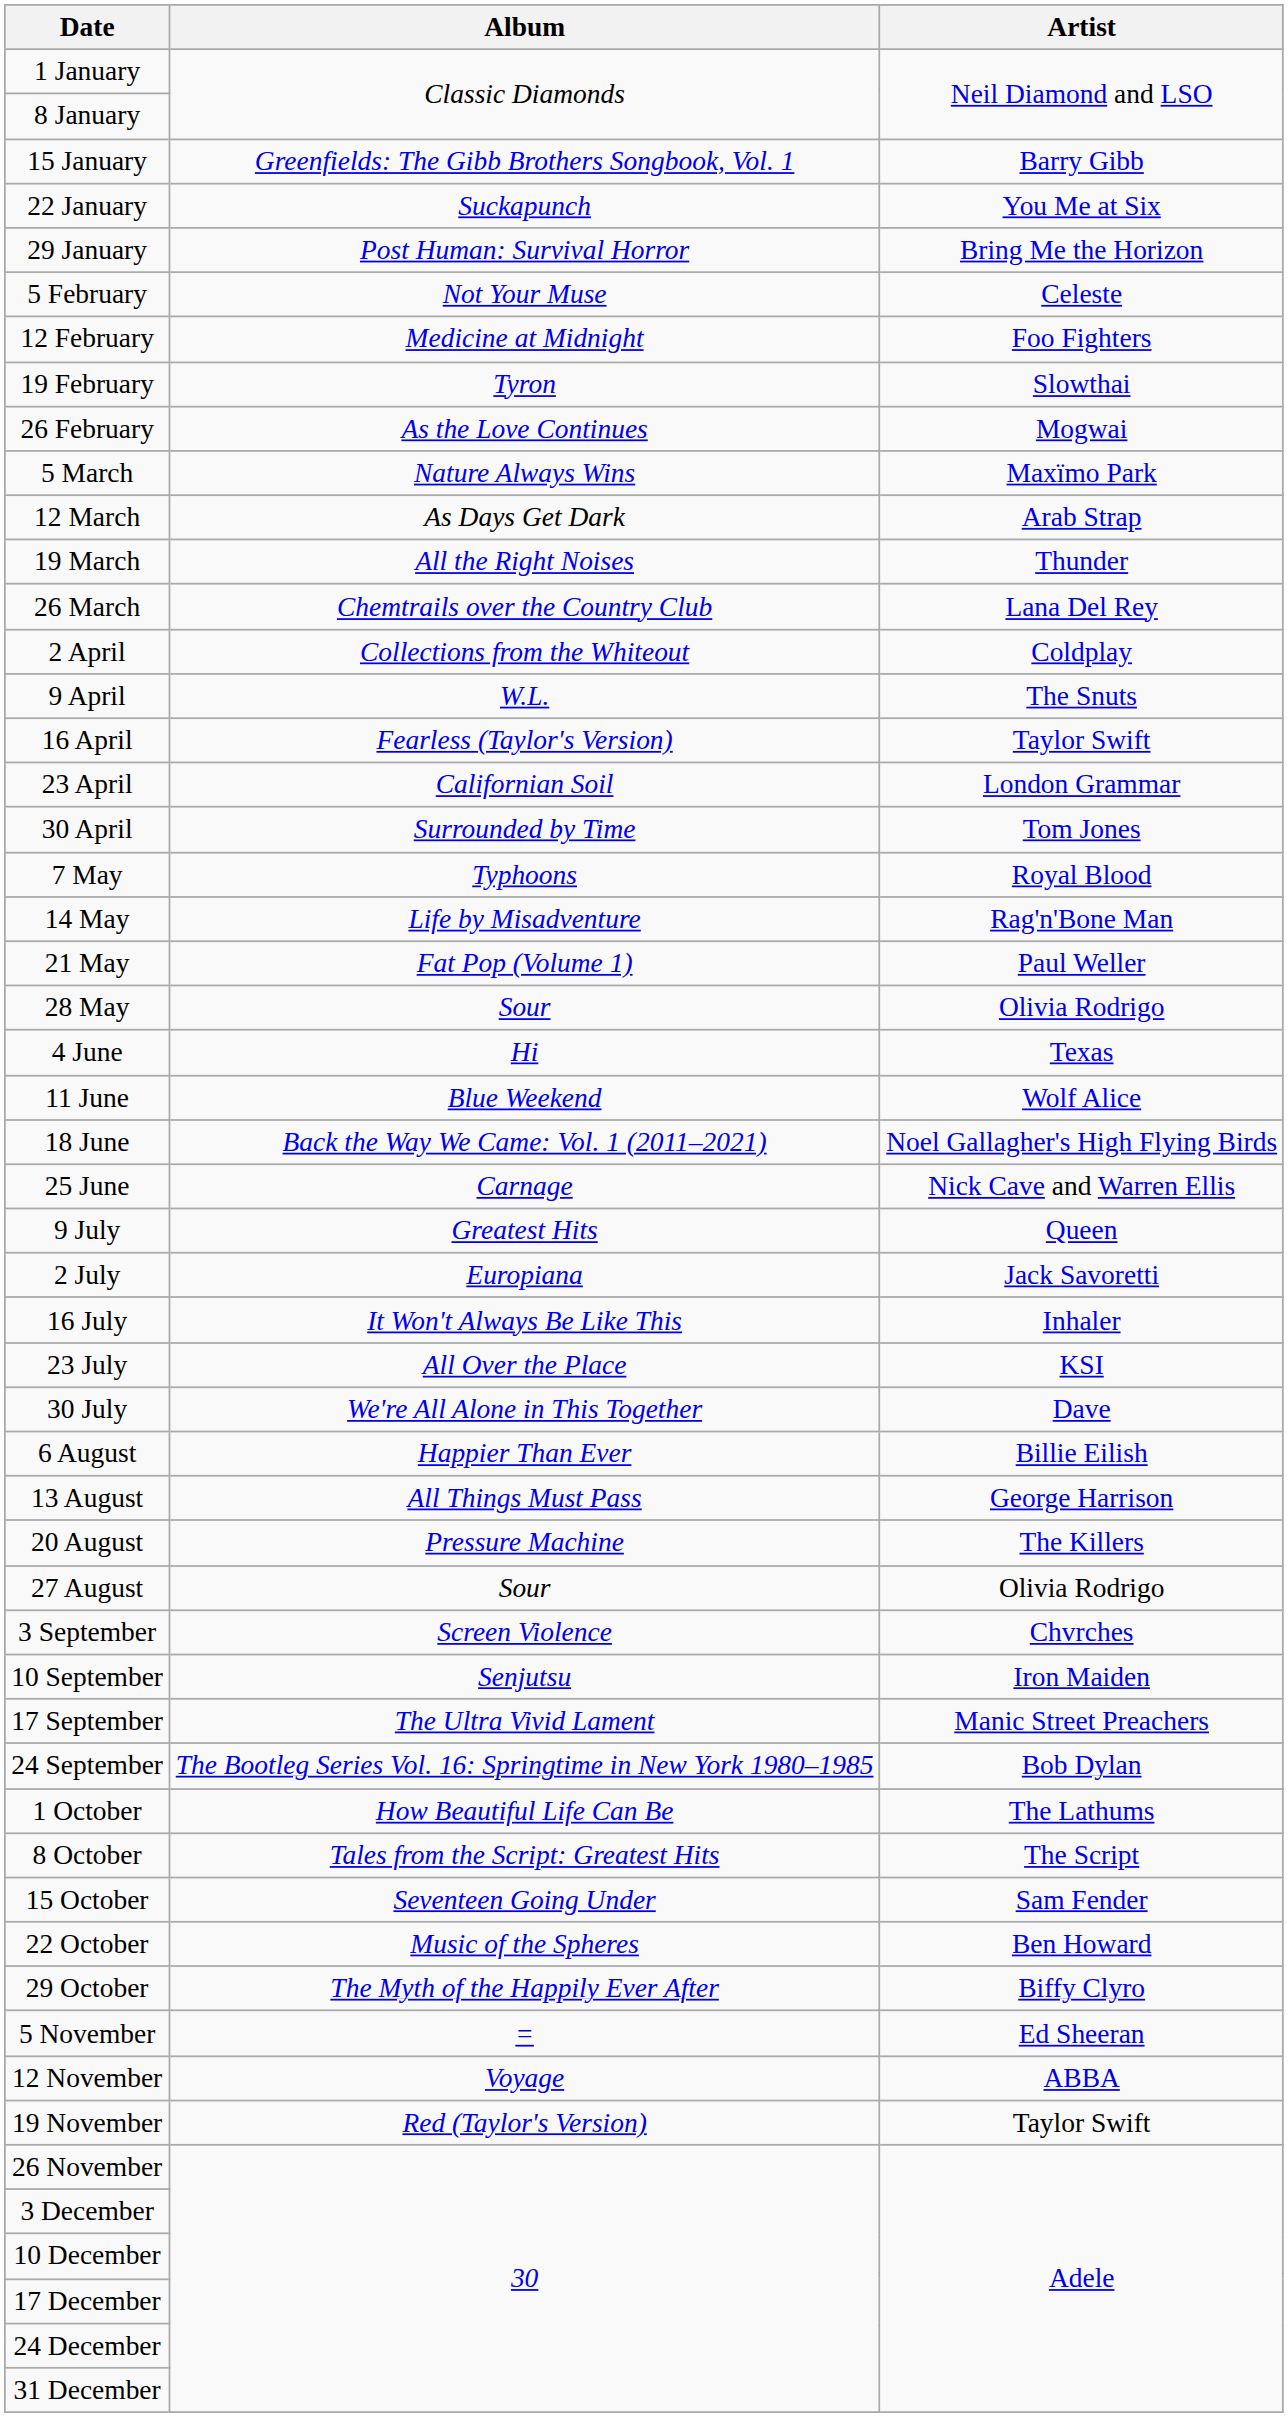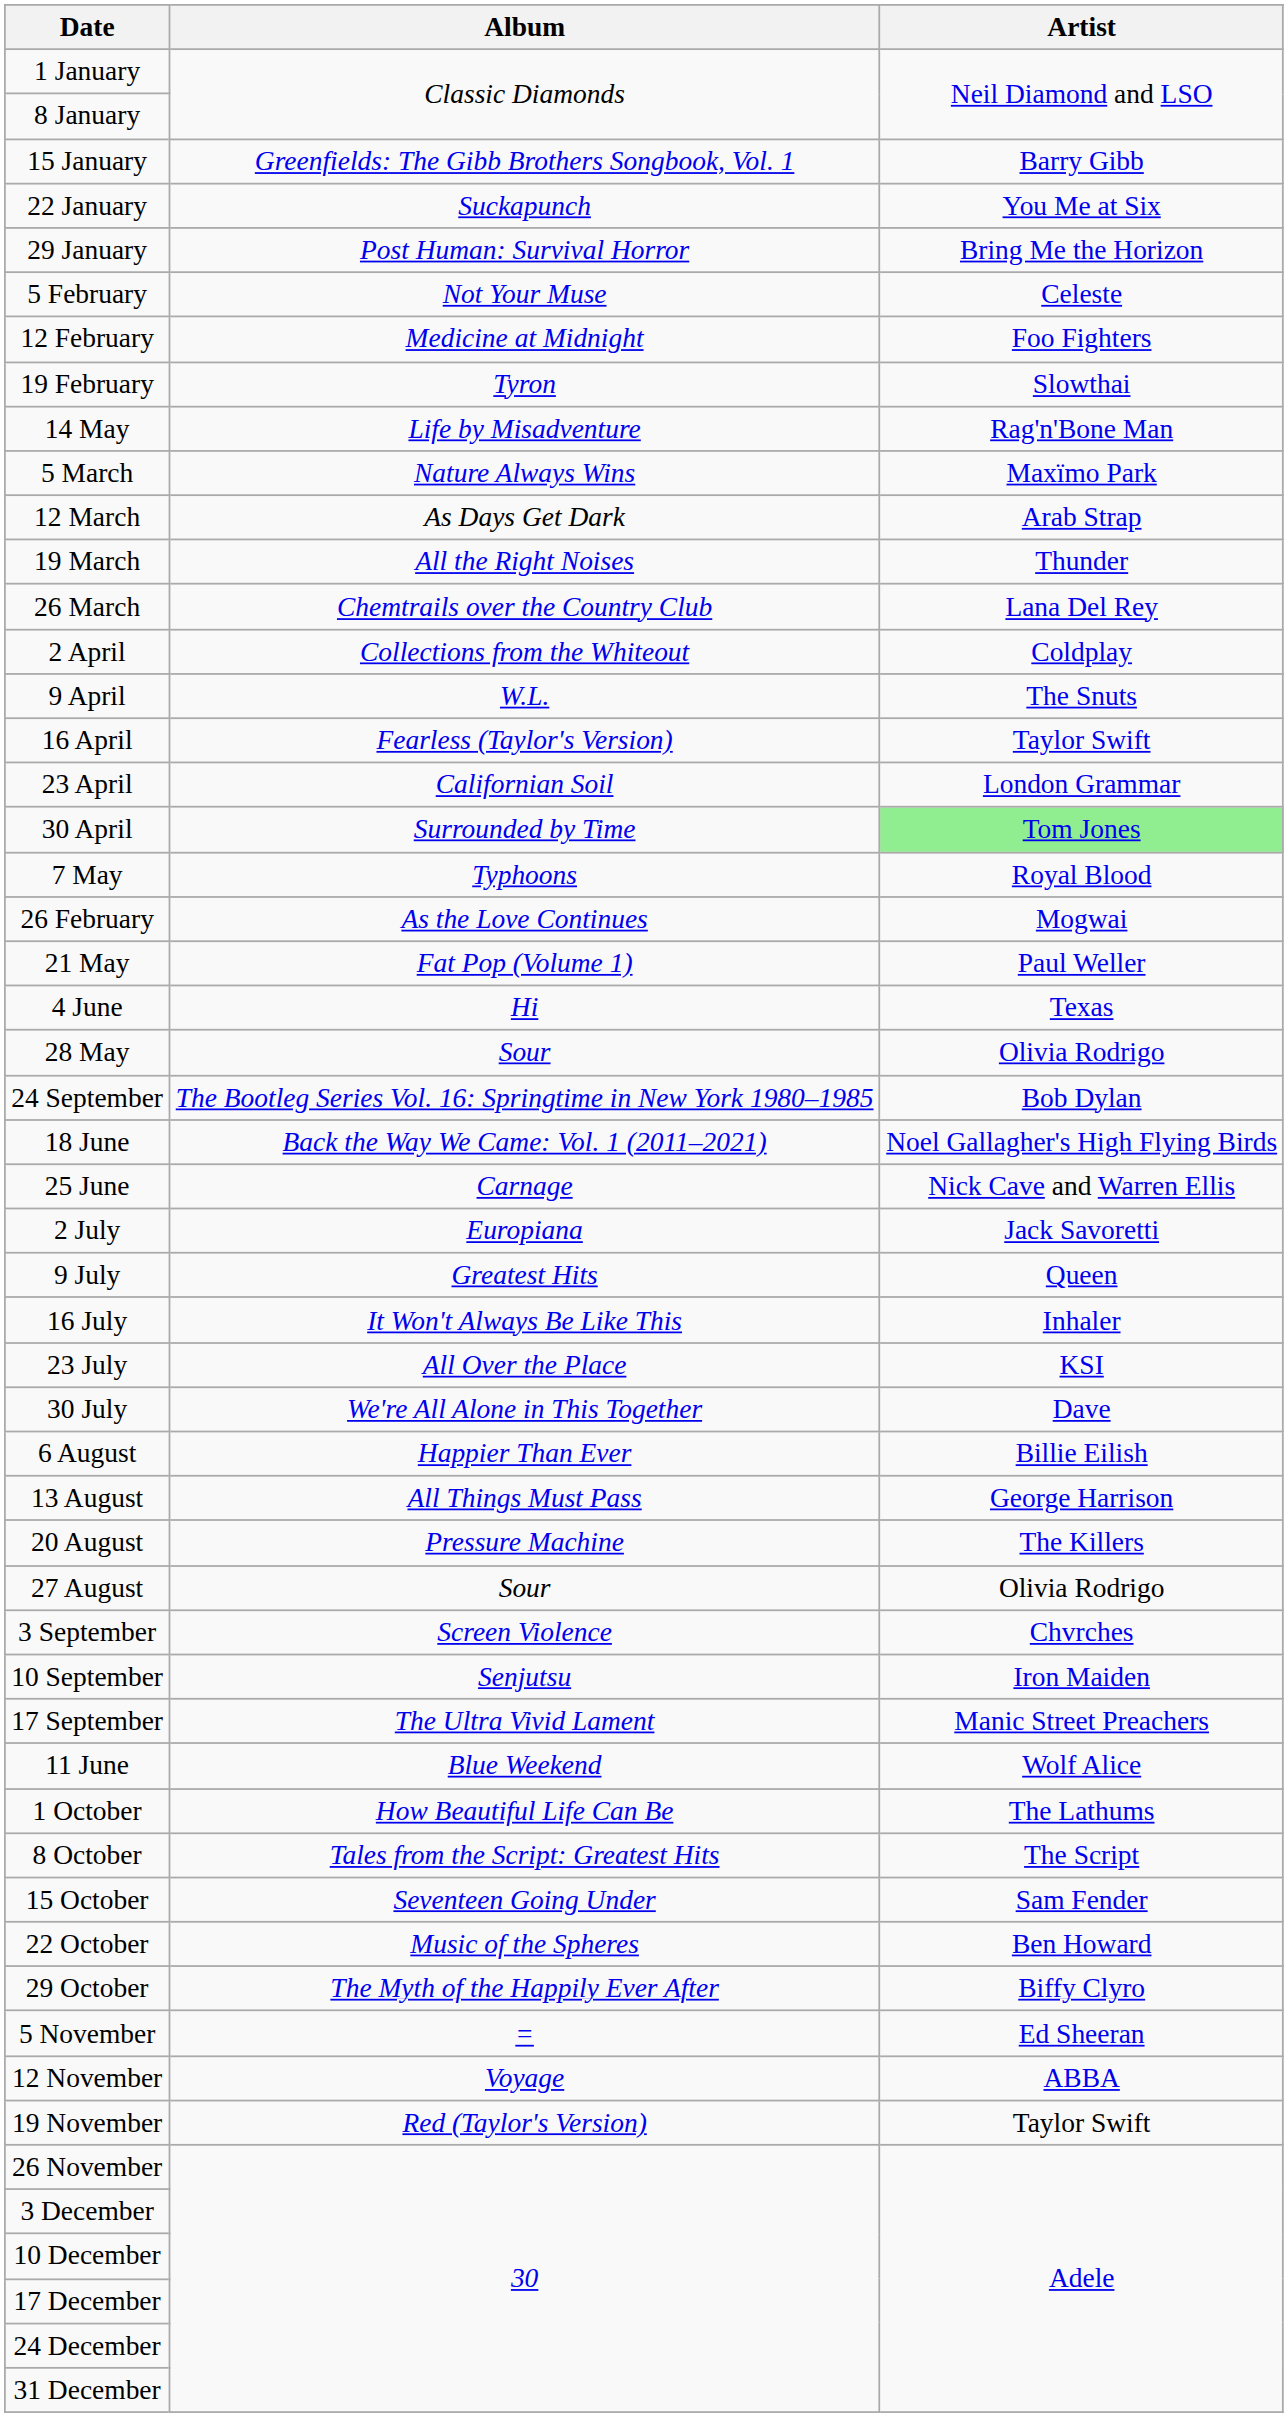 <table class="wikitable" style="font-size:97%; text-align:center;">
 <tr>
 <th>Date</th>
 <th>Album</th>
 <th>Artist</th>
 </tr>
 <tr>
 <td>1 January</td>
 <td rowspan="2"><em>Classic Diamonds</em></td>
 <td rowspan="2"><a href='#'>Neil Diamond</a> and <a href='#'>LSO</a></td>
 </tr>
 <tr>
 <td>8 January</td>
 </tr>
 <tr>
 <td>15 January</td>
 <td><em><a href='#'>Greenfields: The Gibb Brothers Songbook, Vol. 1</a></em></td>
 <td><a href='#'>Barry Gibb</a></td>
 </tr>
 <tr>
 <td>22 January</td>
 <td><em><a href='#'>Suckapunch</a></em></td>
 <td><a href='#'>You Me at Six</a></td>
 </tr>
 <tr>
 <td>29 January</td>
 <td><em><a href='#'>Post Human: Survival Horror</a></em></td>
 <td><a href='#'>Bring Me the Horizon</a></td>
 </tr>
 <tr>
 <td>5 February</td>
 <td><em><a href='#'>Not Your Muse</a></em></td>
 <td><a href='#'>Celeste</a></td>
 </tr>
 <tr>
 <td>12 February</td>
 <td><em><a href='#'>Medicine at Midnight</a></em></td>
 <td><a href='#'>Foo Fighters</a></td>
 </tr>
 <tr>
 <td>19 February</td>
 <td><em><a href='#'>Tyron</a></em></td>
 <td><a href='#'>Slowthai</a></td>
 </tr>
 <tr>
-<td>26 February</td>
-<td><em><a href='#'>As the Love Continues</a></em></td>
-<td><a href='#'>Mogwai</a></td>
+<td>14 May</td>
+<td><em><a href='#'>Life by Misadventure</a></em></td>
+<td><a href='#'>Rag'n'Bone Man</a></td>
 </tr>
 <tr>
 <td>5 March</td>
 <td><em><a href='#'>Nature Always Wins</a></em></td>
 <td><a href='#'>Maxïmo Park</a></td>
 </tr>
 <tr>
 <td>12 March</td>
 <td><em>As Days Get Dark</em></td>
 <td><a href='#'>Arab Strap</a></td>
 </tr>
 <tr>
 <td>19 March</td>
 <td><em><a href='#'>All the Right Noises</a></em></td>
 <td><a href='#'>Thunder</a></td>
 </tr>
 <tr>
 <td>26 March</td>
 <td><em><a href='#'>Chemtrails over the Country Club</a></em></td>
 <td><a href='#'>Lana Del Rey</a></td>
 </tr>
 <tr>
 <td>2 April</td>
 <td><em><a href='#'>Collections from the Whiteout</a></em></td>
 <td><a href='#'>Coldplay</a></td>
 </tr>
 <tr>
 <td>9 April</td>
 <td><em><a href='#'>W.L.</a></em></td>
 <td><a href='#'>The Snuts</a></td>
 </tr>
 <tr>
 <td>16 April</td>
 <td><em><a href='#'>Fearless (Taylor's Version)</a></em></td>
 <td><a href='#'>Taylor Swift</a></td>
 </tr>
 <tr>
 <td>23 April</td>
 <td><em><a href='#'>Californian Soil</a></em></td>
 <td><a href='#'>London Grammar</a></td>
 </tr>
 <tr>
 <td>30 April</td>
 <td><em><a href='#'>Surrounded by Time</a></em></td>
-<td><a href='#'>Tom Jones</a></td>
+<td style="background: lightgreen;"><a href='#'>Tom Jones</a></td>
 </tr>
 <tr>
 <td>7 May</td>
 <td><em><a href='#'>Typhoons</a></em></td>
 <td><a href='#'>Royal Blood</a></td>
 </tr>
 <tr>
-<td>14 May</td>
-<td><em><a href='#'>Life by Misadventure</a></em></td>
-<td><a href='#'>Rag'n'Bone Man</a></td>
+<td>26 February</td>
+<td><em><a href='#'>As the Love Continues</a></em></td>
+<td><a href='#'>Mogwai</a></td>
 </tr>
 <tr>
 <td>21 May</td>
 <td><em><a href='#'>Fat Pop (Volume 1)</a></em></td>
 <td><a href='#'>Paul Weller</a></td>
 </tr>
 <tr>
+<td>4 June</td>
+<td><em><a href='#'>Hi</a></em></td>
+<td><a href='#'>Texas</a></td>
+</tr>
+<tr>
 <td>28 May</td>
 <td><em><a href='#'>Sour</a></em></td>
 <td><a href='#'>Olivia Rodrigo</a></td>
 </tr>
 <tr>
-<td>4 June</td>
-<td><em><a href='#'>Hi</a></em></td>
-<td><a href='#'>Texas</a></td>
-</tr>
-<tr>
-<td>11 June</td>
-<td><em><a href='#'>Blue Weekend</a></em></td>
-<td><a href='#'>Wolf Alice</a></td>
+<td>24 September</td>
+<td><em><a href='#'>The Bootleg Series Vol. 16: Springtime in New York 1980–1985</a></em></td>
+<td><a href='#'>Bob Dylan</a></td>
 </tr>
 <tr>
 <td>18 June</td>
 <td><em><a href='#'>Back the Way We Came: Vol. 1 (2011–2021)</a></em></td>
 <td><a href='#'>Noel Gallagher's High Flying Birds</a></td>
 </tr>
 <tr>
 <td>25 June</td>
 <td><em><a href='#'>Carnage</a></em></td>
 <td><a href='#'>Nick Cave</a> and <a href='#'>Warren Ellis</a></td>
 </tr>
 <tr>
+<td>2 July</td>
+<td><em><a href='#'>Europiana</a></em></td>
+<td><a href='#'>Jack Savoretti</a></td>
+</tr>
+<tr>
 <td>9 July</td>
 <td><em><a href='#'>Greatest Hits</a></em></td>
 <td><a href='#'>Queen</a></td>
-</tr>
-<tr>
-<td>2 July</td>
-<td><em><a href='#'>Europiana</a></em></td>
-<td><a href='#'>Jack Savoretti</a></td>
 </tr>
 <tr>
 <td>16 July</td>
 <td><em><a href='#'>It Won't Always Be Like This</a></em></td>
 <td><a href='#'>Inhaler</a></td>
 </tr>
 <tr>
 <td>23 July</td>
 <td><em><a href='#'>All Over the Place</a></em></td>
 <td><a href='#'>KSI</a></td>
 </tr>
 <tr>
 <td>30 July</td>
 <td><em><a href='#'>We're All Alone in This Together</a></em></td>
 <td><a href='#'>Dave</a></td>
 </tr>
 <tr>
 <td>6 August</td>
 <td><em><a href='#'>Happier Than Ever</a></em></td>
 <td><a href='#'>Billie Eilish</a></td>
 </tr>
 <tr>
 <td>13 August</td>
 <td><em><a href='#'>All Things Must Pass</a></em></td>
 <td><a href='#'>George Harrison</a></td>
 </tr>
 <tr>
 <td>20 August</td>
 <td><em><a href='#'>Pressure Machine</a></em></td>
 <td><a href='#'>The Killers</a></td>
 </tr>
 <tr>
 <td>27 August</td>
 <td><em>Sour</em></td>
 <td>Olivia Rodrigo</td>
 </tr>
 <tr>
 <td>3 September</td>
 <td><em><a href='#'>Screen Violence</a></em></td>
 <td><a href='#'>Chvrches</a></td>
 </tr>
 <tr>
 <td>10 September</td>
 <td><em><a href='#'>Senjutsu</a></em></td>
 <td><a href='#'>Iron Maiden</a></td>
 </tr>
 <tr>
 <td>17 September</td>
 <td><em><a href='#'>The Ultra Vivid Lament</a></em></td>
 <td><a href='#'>Manic Street Preachers</a></td>
 </tr>
 <tr>
-<td>24 September</td>
-<td><em><a href='#'>The Bootleg Series Vol. 16: Springtime in New York 1980–1985</a></em></td>
-<td><a href='#'>Bob Dylan</a></td>
+<td>11 June</td>
+<td><em><a href='#'>Blue Weekend</a></em></td>
+<td><a href='#'>Wolf Alice</a></td>
 </tr>
 <tr>
 <td>1 October</td>
 <td><em><a href='#'>How Beautiful Life Can Be</a></em></td>
 <td><a href='#'>The Lathums</a></td>
 </tr>
 <tr>
 <td>8 October</td>
 <td><em><a href='#'>Tales from the Script: Greatest Hits</a></em></td>
 <td><a href='#'>The Script</a></td>
 </tr>
 <tr>
 <td>15 October</td>
 <td><em><a href='#'>Seventeen Going Under</a></em></td>
 <td><a href='#'>Sam Fender</a></td>
 </tr>
 <tr>
 <td>22 October</td>
 <td><em><a href='#'>Music of the Spheres</a></em></td>
 <td><a href='#'>Ben Howard</a></td>
 </tr>
 <tr>
 <td>29 October</td>
 <td><em><a href='#'>The Myth of the Happily Ever After</a></em></td>
 <td><a href='#'>Biffy Clyro</a></td>
 </tr>
 <tr>
 <td>5 November</td>
 <td><em><a href='#'>=</a></em></td>
 <td><a href='#'>Ed Sheeran</a></td>
 </tr>
 <tr>
 <td>12 November</td>
 <td><em><a href='#'>Voyage</a></em></td>
 <td><a href='#'>ABBA</a></td>
 </tr>
 <tr>
 <td>19 November</td>
 <td><em><a href='#'>Red (Taylor's Version)</a></em></td>
 <td>Taylor Swift</td>
 </tr>
 <tr>
 <td>26 November</td>
 <td rowspan="6"><em><a href='#'>30</a></em></td>
 <td rowspan="6"><a href='#'>Adele</a></td>
 </tr>
 <tr>
 <td>3 December</td>
 </tr>
 <tr>
 <td>10 December</td>
 </tr>
 <tr>
 <td>17 December</td>
 </tr>
 <tr>
 <td>24 December</td>
 </tr>
 <tr>
 <td>31 December</td>
 </tr>
 </table>
